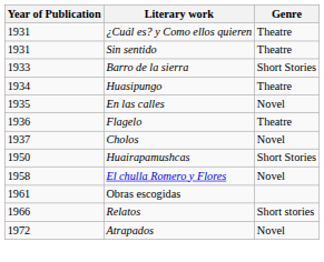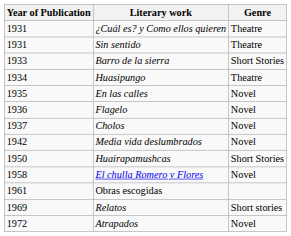 <table class="wikitable">
 <tr>
 <th>Year of Publication</th>
 <th>Literary work</th>
 <th>Genre</th>
 </tr>
 <tr>
 <td>1931</td>
 <td><em>¿Cuál es? y Como ellos quieren</em></td>
 <td>Theatre</td>
 </tr>
 <tr>
 <td>1931</td>
 <td><em>Sin sentido</em></td>
 <td>Theatre</td>
 </tr>
 <tr>
 <td>1933</td>
 <td><em>Barro de la sierra</em></td>
 <td>Short Stories</td>
 </tr>
 <tr>
 <td>1934</td>
 <td><em>Huasipungo</em></td>
 <td>Theatre</td>
 </tr>
 <tr>
 <td>1935</td>
 <td><em>En las calles</em></td>
 <td>Novel</td>
 </tr>
 <tr>
 <td>1936</td>
 <td><em>Flagelo</em></td>
-<td>Theatre</td>
+<td>Novel</td>
 </tr>
 <tr>
 <td>1937</td>
 <td><em>Cholos</em></td>
+<td>Novel</td>
+</tr>
+<tr>
+<td>1942</td>
+<td><em>Media vida deslumbrados </em></td>
 <td>Novel</td>
 </tr>
 <tr>
 <td>1950</td>
 <td><em>Huairapamushcas </em></td>
 <td>Short Stories</td>
 </tr>
 <tr>
 <td>1958</td>
 <td><em><a href='#'>El chulla Romero y Flores</a></em></td>
 <td>Novel</td>
 </tr>
 <tr>
 <td>1961</td>
 <td>Obras escogidas</td>
 <td></td>
 </tr>
 <tr>
-<td>1966</td>
+<td>1969</td>
 <td><em>Relatos</em></td>
 <td>Short stories</td>
 </tr>
 <tr>
 <td>1972</td>
 <td><em>Atrapados</em></td>
 <td>Novel</td>
 </tr>
 </table>
